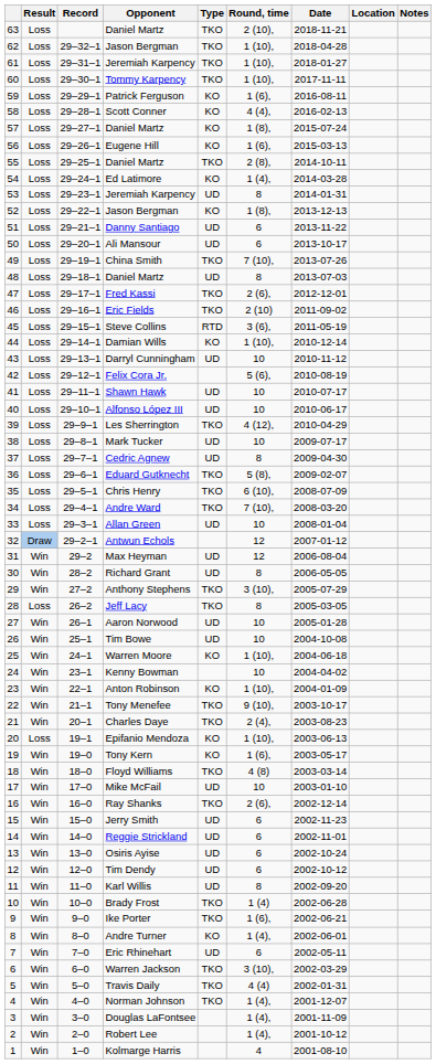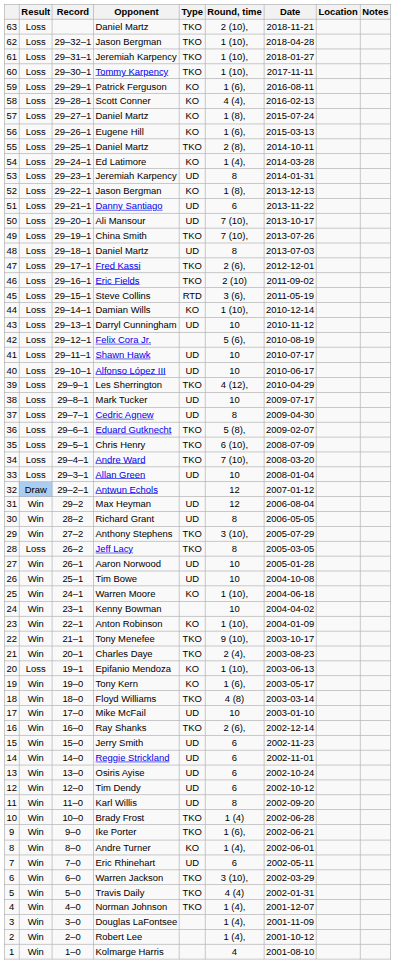 <table class="wikitable" style="text-align:center; font-size:95%">
 <tr>
 <th></th>
 <th>Result</th>
 <th>Record</th>
 <th>Opponent</th>
 <th>Type</th>
 <th>Round, time</th>
 <th>Date</th>
 <th>Location</th>
 <th>Notes</th>
 </tr>
 <tr>
 <td>63</td>
 <td>Loss</td>
 <td></td>
 <td style="text-align:left;"> Daniel Martz</td>
 <td>TKO</td>
 <td>2 (10), </td>
 <td>2018-11-21</td>
 <td style="text-align:left;"> </td>
 <td style="text-align:left;"></td>
 </tr>
 <tr>
 <td>62</td>
 <td>Loss</td>
 <td>29–32–1</td>
 <td style="text-align:left;"> Jason Bergman</td>
 <td>TKO</td>
 <td>1 (10), </td>
 <td>2018-04-28</td>
 <td style="text-align:left;"> </td>
 <td style="text-align:left;"></td>
 </tr>
 <tr>
 <td>61</td>
 <td>Loss</td>
 <td>29–31–1</td>
 <td style="text-align:left;"> Jeremiah Karpency</td>
 <td>TKO</td>
 <td>1 (10), </td>
 <td>2018-01-27</td>
 <td style="text-align:left;"> </td>
 <td style="text-align:left;"></td>
 </tr>
 <tr>
 <td>60</td>
 <td>Loss</td>
 <td>29–30–1</td>
 <td style="text-align:left;"> <a href='#'>Tommy Karpency</a></td>
 <td>TKO</td>
 <td>1 (10), </td>
 <td>2017-11-11</td>
 <td style="text-align:left;"> </td>
 <td style="text-align:left;"></td>
 </tr>
 <tr>
 <td>59</td>
 <td>Loss</td>
 <td>29–29–1</td>
 <td style="text-align:left;"> Patrick Ferguson</td>
 <td>KO</td>
 <td>1 (6), </td>
 <td>2016-08-11</td>
 <td style="text-align:left;"> </td>
 <td style="text-align:left;"></td>
 </tr>
 <tr>
 <td>58</td>
 <td>Loss</td>
 <td>29–28–1</td>
 <td style="text-align:left;"> Scott Conner</td>
 <td>KO</td>
 <td>4 (4), </td>
 <td>2016-02-13</td>
 <td style="text-align:left;"> </td>
 <td style="text-align:left;"></td>
 </tr>
 <tr>
 <td>57</td>
 <td>Loss</td>
 <td>29–27–1</td>
 <td style="text-align:left;"> Daniel Martz</td>
 <td>KO</td>
 <td>1 (8), </td>
 <td>2015-07-24</td>
 <td style="text-align:left;"> </td>
 <td style="text-align:left;"></td>
 </tr>
 <tr>
 <td>56</td>
 <td>Loss</td>
 <td>29–26–1</td>
 <td style="text-align:left;"> Eugene Hill</td>
 <td>KO</td>
 <td>1 (6), </td>
 <td>2015-03-13</td>
 <td style="text-align:left;"> </td>
 <td style="text-align:left;"></td>
 </tr>
 <tr>
 <td>55</td>
 <td>Loss</td>
 <td>29–25–1</td>
 <td style="text-align:left;"> Daniel Martz</td>
 <td>TKO</td>
 <td>2 (8), </td>
 <td>2014-10-11</td>
 <td style="text-align:left;"> </td>
 <td style="text-align:left;"></td>
 </tr>
 <tr>
 <td>54</td>
 <td>Loss</td>
 <td>29–24–1</td>
 <td style="text-align:left;"> Ed Latimore</td>
 <td>KO</td>
 <td>1 (4), </td>
 <td>2014-03-28</td>
 <td style="text-align:left;"> </td>
 <td style="text-align:left;"></td>
 </tr>
 <tr>
 <td>53</td>
 <td>Loss</td>
 <td>29–23–1</td>
 <td style="text-align:left;"> Jeremiah Karpency</td>
 <td>UD</td>
 <td>8</td>
 <td>2014-01-31</td>
 <td style="text-align:left;"> </td>
 <td style="text-align:left;"></td>
 </tr>
 <tr>
 <td>52</td>
 <td>Loss</td>
 <td>29–22–1</td>
 <td style="text-align:left;"> Jason Bergman</td>
 <td>KO</td>
 <td>1 (8), </td>
 <td>2013-12-13</td>
 <td style="text-align:left;"> </td>
 <td style="text-align:left;"></td>
 </tr>
 <tr>
 <td>51</td>
 <td>Loss</td>
 <td>29–21–1</td>
 <td style="text-align:left;"> <a href='#'>Danny Santiago</a></td>
 <td>UD</td>
 <td>6</td>
 <td>2013-11-22</td>
 <td style="text-align:left;"> </td>
 <td style="text-align:left;"></td>
 </tr>
 <tr>
 <td>50</td>
 <td>Loss</td>
 <td>29–20–1</td>
 <td style="text-align:left;"> Ali Mansour</td>
 <td>UD</td>
-<td>6</td>
+<td>7 (10), </td>
 <td>2013-10-17</td>
 <td style="text-align:left;"> </td>
 <td style="text-align:left;"></td>
 </tr>
 <tr>
 <td>49</td>
 <td>Loss</td>
 <td>29–19–1</td>
 <td style="text-align:left;"> China Smith</td>
 <td>TKO</td>
 <td>7 (10), </td>
 <td>2013-07-26</td>
 <td style="text-align:left;"> </td>
 <td style="text-align:left;"></td>
 </tr>
 <tr>
 <td>48</td>
 <td>Loss</td>
 <td>29–18–1</td>
 <td style="text-align:left;"> Daniel Martz</td>
 <td>UD</td>
 <td>8</td>
 <td>2013-07-03</td>
 <td style="text-align:left;"> </td>
 <td style="text-align:left;"></td>
 </tr>
 <tr>
 <td>47</td>
 <td>Loss</td>
 <td>29–17–1</td>
 <td style="text-align:left;"> <a href='#'>Fred Kassi</a></td>
 <td>TKO</td>
 <td>2 (6), </td>
 <td>2012-12-01</td>
 <td style="text-align:left;"> </td>
 <td style="text-align:left;"></td>
 </tr>
 <tr>
 <td>46</td>
 <td>Loss</td>
 <td>29–16–1</td>
 <td style="text-align:left;"> <a href='#'>Eric Fields</a></td>
 <td>TKO</td>
 <td>2 (10)</td>
 <td>2011-09-02</td>
 <td style="text-align:left;"> </td>
 <td style="text-align:left;"></td>
 </tr>
 <tr>
 <td>45</td>
 <td>Loss</td>
 <td>29–15–1</td>
 <td style="text-align:left;"> Steve Collins</td>
 <td>RTD</td>
 <td>3 (6), </td>
 <td>2011-05-19</td>
 <td style="text-align:left;"> </td>
 <td style="text-align:left;"></td>
 </tr>
 <tr>
 <td>44</td>
 <td>Loss</td>
 <td>29–14–1</td>
 <td style="text-align:left;"> Damian Wills</td>
 <td>KO</td>
 <td>1 (10), </td>
 <td>2010-12-14</td>
 <td style="text-align:left;"> </td>
 <td style="text-align:left;"></td>
 </tr>
 <tr>
 <td>43</td>
 <td>Loss</td>
 <td>29–13–1</td>
 <td style="text-align:left;"> Darryl Cunningham</td>
 <td>UD</td>
 <td>10</td>
 <td>2010-11-12</td>
 <td style="text-align:left;"> </td>
 <td style="text-align:left;"></td>
 </tr>
 <tr>
 <td>42</td>
 <td>Loss</td>
 <td>29–12–1</td>
 <td style="text-align:left;"> <a href='#'>Felix Cora Jr.</a></td>
 <td></td>
 <td>5 (6), </td>
 <td>2010-08-19</td>
 <td style="text-align:left;"> </td>
 <td style="text-align:left;"></td>
 </tr>
 <tr>
 <td>41</td>
 <td>Loss</td>
 <td>29–11–1</td>
 <td style="text-align:left;"> <a href='#'>Shawn Hawk</a></td>
 <td>UD</td>
 <td>10</td>
 <td>2010-07-17</td>
 <td style="text-align:left;"> </td>
 <td style="text-align:left;"></td>
 </tr>
 <tr>
 <td>40</td>
 <td>Loss</td>
 <td>29–10–1</td>
 <td style="text-align:left;"> <a href='#'>Alfonso López III</a></td>
 <td>UD</td>
 <td>10</td>
 <td>2010-06-17</td>
 <td style="text-align:left;"> </td>
 <td style="text-align:left;"></td>
 </tr>
 <tr>
 <td>39</td>
 <td>Loss</td>
 <td>29–9–1</td>
 <td style="text-align:left;"> Les Sherrington</td>
 <td>TKO</td>
 <td>4 (12), </td>
 <td>2010-04-29</td>
 <td style="text-align:left;"> </td>
 <td style="text-align:left;"></td>
 </tr>
 <tr>
 <td>38</td>
 <td>Loss</td>
 <td>29–8–1</td>
 <td style="text-align:left;"> Mark Tucker</td>
 <td>UD</td>
 <td>10</td>
 <td>2009-07-17</td>
 <td style="text-align:left;"> </td>
 <td style="text-align:left;"></td>
 </tr>
 <tr>
 <td>37</td>
 <td>Loss</td>
 <td>29–7–1</td>
 <td style="text-align:left;"> <a href='#'>Cedric Agnew</a></td>
 <td>UD</td>
 <td>8</td>
 <td>2009-04-30</td>
 <td style="text-align:left;"> </td>
 <td style="text-align:left;"></td>
 </tr>
 <tr>
 <td>36</td>
 <td>Loss</td>
 <td>29–6–1</td>
 <td style="text-align:left;"> <a href='#'>Eduard Gutknecht</a></td>
 <td>TKO</td>
 <td>5 (8), </td>
 <td>2009-02-07</td>
 <td style="text-align:left;"> </td>
 <td style="text-align:left;"></td>
 </tr>
 <tr>
 <td>35</td>
 <td>Loss</td>
 <td>29–5–1</td>
 <td style="text-align:left;"> Chris Henry</td>
 <td>TKO</td>
 <td>6 (10), </td>
 <td>2008-07-09</td>
 <td style="text-align:left;"> </td>
 <td style="text-align:left;"></td>
 </tr>
 <tr>
 <td>34</td>
 <td>Loss</td>
 <td>29–4–1</td>
 <td style="text-align:left;"> <a href='#'>Andre Ward</a></td>
 <td>TKO</td>
 <td>7 (10), </td>
 <td>2008-03-20</td>
 <td style="text-align:left;"> </td>
 <td style="text-align:left;"></td>
 </tr>
 <tr>
 <td>33</td>
 <td>Loss</td>
 <td>29–3–1</td>
 <td style="text-align:left;"> <a href='#'>Allan Green</a></td>
 <td>UD</td>
 <td>10</td>
 <td>2008-01-04</td>
 <td style="text-align:left;"> </td>
 <td style="text-align:left;"></td>
 </tr>
 <tr>
 <td>32</td>
 <td style="background:#abcdef;">Draw</td>
 <td>29–2–1</td>
 <td style="text-align:left;"> <a href='#'>Antwun Echols</a></td>
 <td></td>
 <td>12</td>
 <td>2007-01-12</td>
 <td style="text-align:left;"> </td>
 <td style="text-align:left;"></td>
 </tr>
 <tr>
 <td>31</td>
 <td>Win</td>
 <td>29–2</td>
 <td style="text-align:left;"> Max Heyman</td>
 <td>UD</td>
 <td>12</td>
 <td>2006-08-04</td>
 <td style="text-align:left;"> </td>
 <td style="text-align:left;"></td>
 </tr>
 <tr>
 <td>30</td>
 <td>Win</td>
 <td>28–2</td>
 <td style="text-align:left;"> Richard Grant</td>
 <td>UD</td>
 <td>8</td>
 <td>2006-05-05</td>
 <td style="text-align:left;"> </td>
 <td style="text-align:left;"></td>
 </tr>
 <tr>
 <td>29</td>
 <td>Win</td>
 <td>27–2</td>
 <td style="text-align:left;"> Anthony Stephens</td>
 <td>TKO</td>
 <td>3 (10), </td>
 <td>2005-07-29</td>
 <td style="text-align:left;"> </td>
 <td style="text-align:left;"></td>
 </tr>
 <tr>
 <td>28</td>
 <td>Loss</td>
 <td>26–2</td>
 <td style="text-align:left;"> <a href='#'>Jeff Lacy</a></td>
 <td>TKO</td>
 <td>8</td>
 <td>2005-03-05</td>
 <td style="text-align:left;"> </td>
 <td style="text-align:left;"></td>
 </tr>
 <tr>
 <td>27</td>
 <td>Win</td>
 <td>26–1</td>
 <td style="text-align:left;"> Aaron Norwood</td>
 <td>UD</td>
 <td>10</td>
 <td>2005-01-28</td>
 <td style="text-align:left;"> </td>
 <td style="text-align:left;"></td>
 </tr>
 <tr>
 <td>26</td>
 <td>Win</td>
 <td>25–1</td>
 <td style="text-align:left;"> Tim Bowe</td>
 <td>UD</td>
 <td>10</td>
 <td>2004-10-08</td>
 <td style="text-align:left;"> </td>
 <td style="text-align:left;"></td>
 </tr>
 <tr>
 <td>25</td>
 <td>Win</td>
 <td>24–1</td>
 <td style="text-align:left;"> Warren Moore</td>
 <td>KO</td>
 <td>1 (10), </td>
 <td>2004-06-18</td>
 <td style="text-align:left;"> </td>
 <td style="text-align:left;"></td>
 </tr>
 <tr>
 <td>24</td>
 <td>Win</td>
 <td>23–1</td>
 <td style="text-align:left;"> Kenny Bowman</td>
 <td></td>
 <td>10</td>
 <td>2004-04-02</td>
 <td style="text-align:left;"> </td>
 <td style="text-align:left;"></td>
 </tr>
 <tr>
 <td>23</td>
 <td>Win</td>
 <td>22–1</td>
 <td style="text-align:left;"> Anton Robinson</td>
 <td>KO</td>
 <td>1 (10), </td>
 <td>2004-01-09</td>
 <td style="text-align:left;"> </td>
 <td style="text-align:left;"></td>
 </tr>
 <tr>
 <td>22</td>
 <td>Win</td>
 <td>21–1</td>
 <td style="text-align:left;"> Tony Menefee</td>
 <td>TKO</td>
 <td>9 (10), </td>
 <td>2003-10-17</td>
 <td style="text-align:left;"> </td>
 <td style="text-align:left;"></td>
 </tr>
 <tr>
 <td>21</td>
 <td>Win</td>
 <td>20–1</td>
 <td style="text-align:left;"> Charles Daye</td>
 <td>TKO</td>
 <td>2 (4), </td>
 <td>2003-08-23</td>
 <td style="text-align:left;"> </td>
 <td style="text-align:left;"></td>
 </tr>
 <tr>
 <td>20</td>
 <td>Loss</td>
 <td>19–1</td>
 <td style="text-align:left;"> Epifanio Mendoza</td>
 <td>KO</td>
 <td>1 (10), </td>
 <td>2003-06-13</td>
 <td style="text-align:left;"> </td>
 <td style="text-align:left;"></td>
 </tr>
 <tr>
 <td>19</td>
 <td>Win</td>
 <td>19–0</td>
 <td style="text-align:left;"> Tony Kern</td>
 <td>KO</td>
 <td>1 (6), </td>
 <td>2003-05-17</td>
 <td style="text-align:left;"> </td>
 <td style="text-align:left;"></td>
 </tr>
 <tr>
 <td>18</td>
 <td>Win</td>
 <td>18–0</td>
 <td style="text-align:left;"> Floyd Williams</td>
 <td>TKO</td>
 <td>4 (8)</td>
 <td>2003-03-14</td>
 <td style="text-align:left;"> </td>
 <td style="text-align:left;"></td>
 </tr>
 <tr>
 <td>17</td>
 <td>Win</td>
 <td>17–0</td>
 <td style="text-align:left;"> Mike McFail</td>
 <td>UD</td>
 <td>10</td>
 <td>2003-01-10</td>
 <td style="text-align:left;"> </td>
 <td style="text-align:left;"></td>
 </tr>
 <tr>
 <td>16</td>
 <td>Win</td>
 <td>16–0</td>
 <td style="text-align:left;"> Ray Shanks</td>
 <td>TKO</td>
 <td>2 (6), </td>
 <td>2002-12-14</td>
 <td style="text-align:left;"> </td>
 <td style="text-align:left;"></td>
 </tr>
 <tr>
 <td>15</td>
 <td>Win</td>
 <td>15–0</td>
 <td style="text-align:left;"> Jerry Smith</td>
 <td>UD</td>
 <td>6</td>
 <td>2002-11-23</td>
 <td style="text-align:left;"> </td>
 <td style="text-align:left;"></td>
 </tr>
 <tr>
 <td>14</td>
 <td>Win</td>
 <td>14–0</td>
 <td style="text-align:left;"> <a href='#'>Reggie Strickland</a></td>
 <td>UD</td>
 <td>6</td>
 <td>2002-11-01</td>
 <td style="text-align:left;"> </td>
 <td style="text-align:left;"></td>
 </tr>
 <tr>
 <td>13</td>
 <td>Win</td>
 <td>13–0</td>
 <td style="text-align:left;"> Osiris Ayise</td>
 <td>UD</td>
 <td>6</td>
 <td>2002-10-24</td>
 <td style="text-align:left;"> </td>
 <td style="text-align:left;"></td>
 </tr>
 <tr>
 <td>12</td>
 <td>Win</td>
 <td>12–0</td>
 <td style="text-align:left;"> Tim Dendy</td>
 <td>UD</td>
 <td>6</td>
 <td>2002-10-12</td>
 <td style="text-align:left;"> </td>
 <td style="text-align:left;"></td>
 </tr>
 <tr>
 <td>11</td>
 <td>Win</td>
 <td>11–0</td>
 <td style="text-align:left;"> Karl Willis</td>
 <td>UD</td>
 <td>8</td>
 <td>2002-09-20</td>
 <td style="text-align:left;"> </td>
 <td style="text-align:left;"></td>
 </tr>
 <tr>
 <td>10</td>
 <td>Win</td>
 <td>10–0</td>
 <td style="text-align:left;"> Brady Frost</td>
 <td>TKO</td>
 <td>1 (4)</td>
 <td>2002-06-28</td>
 <td style="text-align:left;"> </td>
 <td style="text-align:left;"></td>
 </tr>
 <tr>
 <td>9</td>
 <td>Win</td>
 <td>9–0</td>
 <td style="text-align:left;"> Ike Porter</td>
 <td>TKO</td>
 <td>1 (6), </td>
 <td>2002-06-21</td>
 <td style="text-align:left;"> </td>
 <td style="text-align:left;"></td>
 </tr>
 <tr>
 <td>8</td>
 <td>Win</td>
 <td>8–0</td>
 <td style="text-align:left;"> Andre Turner</td>
 <td>KO</td>
 <td>1 (4), </td>
 <td>2002-06-01</td>
 <td style="text-align:left;"> </td>
 <td style="text-align:left;"></td>
 </tr>
 <tr>
 <td>7</td>
 <td>Win</td>
 <td>7–0</td>
 <td style="text-align:left;"> Eric Rhinehart</td>
 <td>UD</td>
 <td>6</td>
 <td>2002-05-11</td>
 <td style="text-align:left;"> </td>
 <td style="text-align:left;"></td>
 </tr>
 <tr>
 <td>6</td>
 <td>Win</td>
 <td>6–0</td>
 <td style="text-align:left;"> Warren Jackson</td>
 <td>TKO</td>
 <td>3 (10), </td>
 <td>2002-03-29</td>
 <td style="text-align:left;"> </td>
 <td style="text-align:left;"></td>
 </tr>
 <tr>
 <td>5</td>
 <td>Win</td>
 <td>5–0</td>
 <td style="text-align:left;"> Travis Daily</td>
 <td>TKO</td>
 <td>4 (4)</td>
 <td>2002-01-31</td>
 <td style="text-align:left;"> </td>
 <td style="text-align:left;"></td>
 </tr>
 <tr>
 <td>4</td>
 <td>Win</td>
 <td>4–0</td>
 <td style="text-align:left;"> Norman Johnson</td>
 <td>TKO</td>
 <td>1 (4), </td>
 <td>2001-12-07</td>
 <td style="text-align:left;"> </td>
 <td style="text-align:left;"></td>
 </tr>
 <tr>
 <td>3</td>
 <td>Win</td>
 <td>3–0</td>
 <td style="text-align:left;"> Douglas LaFontsee</td>
 <td></td>
 <td>1 (4), </td>
 <td>2001-11-09</td>
 <td style="text-align:left;"> </td>
 <td style="text-align:left;"></td>
 </tr>
 <tr>
 <td>2</td>
 <td>Win</td>
 <td>2–0</td>
 <td style="text-align:left;"> Robert Lee</td>
 <td></td>
 <td>1 (4), </td>
 <td>2001-10-12</td>
 <td style="text-align:left;"> </td>
 <td style="text-align:left;"></td>
 </tr>
 <tr>
 <td>1</td>
 <td>Win</td>
 <td>1–0</td>
 <td style="text-align:left;"> Kolmarge Harris</td>
 <td></td>
 <td>4</td>
 <td>2001-08-10</td>
 <td style="text-align:left;"> </td>
 <td style="text-align:left;"></td>
 </tr>
 </table>
